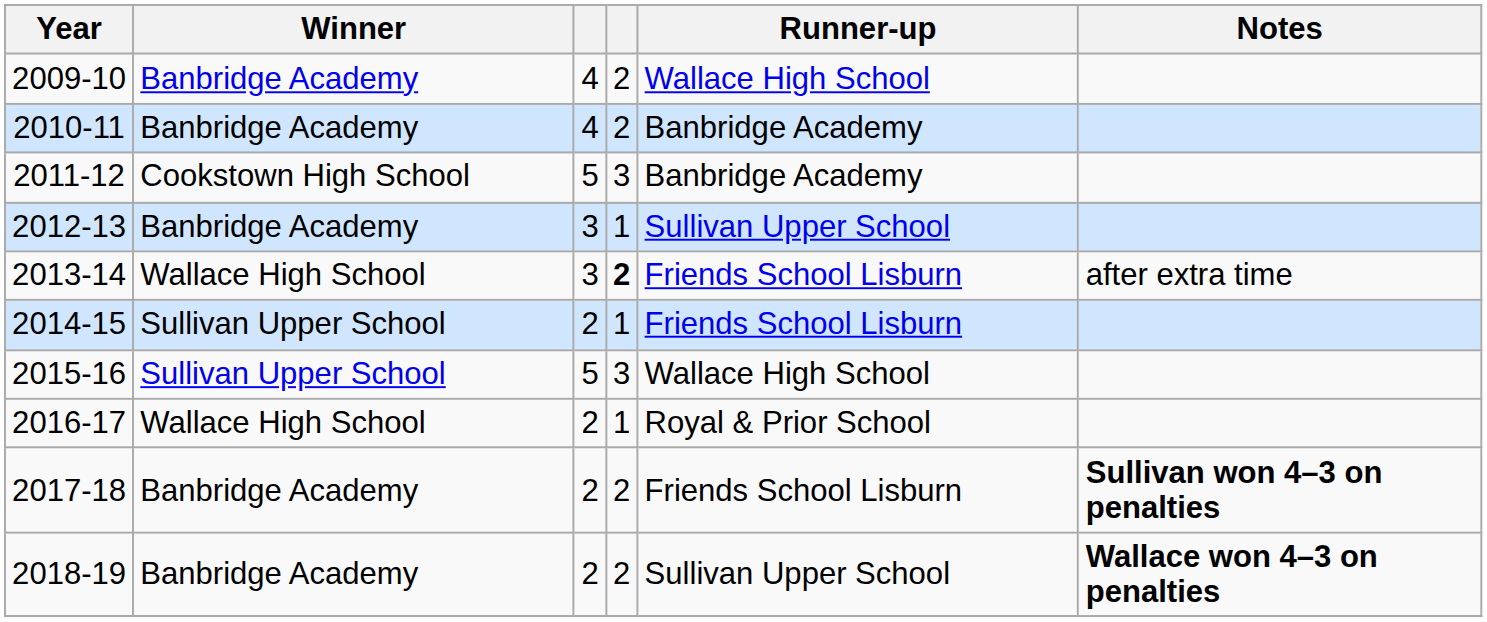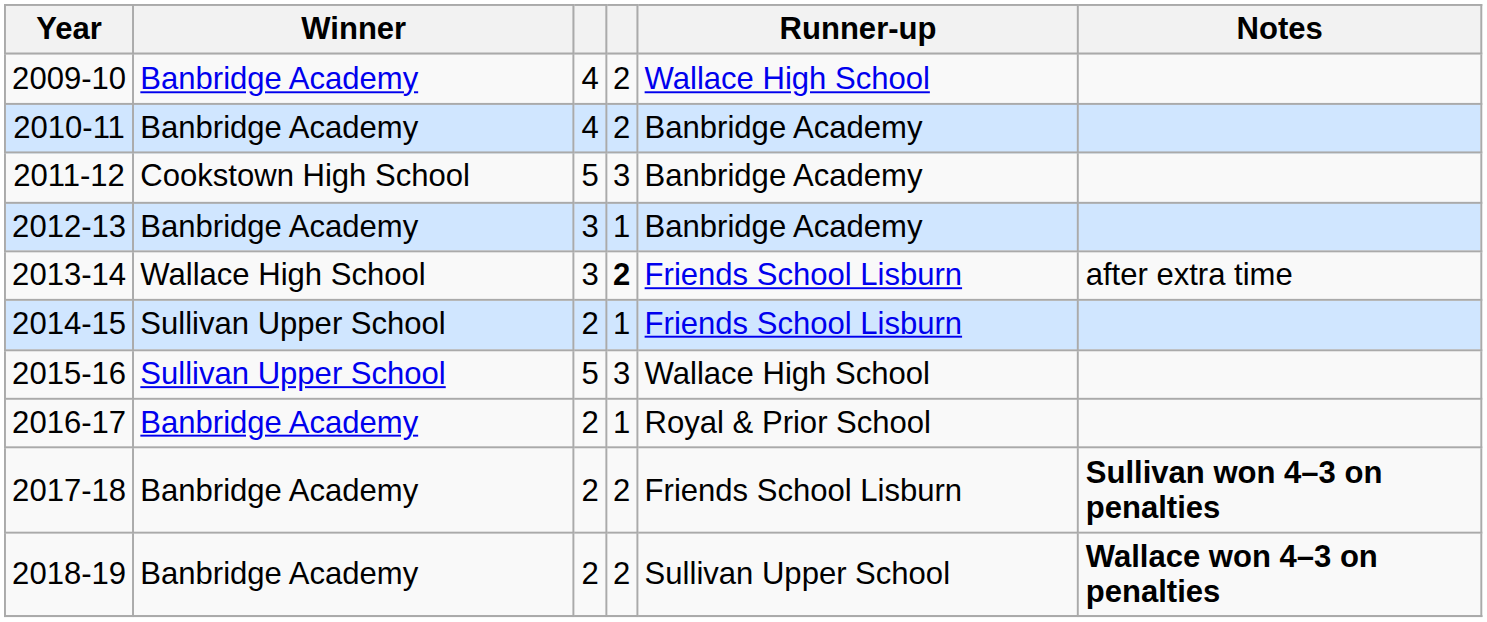 <table class="wikitable">
 <tr style="background:silver;">
 <th>Year</th>
 <th>Winner</th>
 <th></th>
 <th></th>
 <th>Runner-up</th>
 <th width="200">Notes</th>
 </tr>
 <tr>
 <td align="center">2009-10</td>
 <td width="220"><a href='#'>Banbridge Academy</a></td>
 <td align="center">4</td>
 <td align="center">2</td>
 <td width="220"><a href='#'>Wallace High School</a></td>
 <td></td>
 </tr>
 <tr style="background: #D0E6FF;">
 <td align="center">2010-11</td>
 <td>Banbridge Academy</td>
 <td align="center">4</td>
 <td align="center">2</td>
 <td>Banbridge Academy</td>
 <td></td>
 </tr>
 <tr>
 <td align="center">2011-12</td>
 <td>Cookstown High School</td>
 <td align="center">5</td>
 <td align="center">3</td>
 <td width="220">Banbridge Academy</td>
 <td></td>
 </tr>
 <tr style="background: #D0E6FF;">
 <td align="center">2012-13</td>
 <td>Banbridge Academy</td>
 <td align="center">3</td>
 <td align="center">1</td>
-<td><a href='#'>Sullivan Upper School</a></td>
+<td>Banbridge Academy</td>
 <td></td>
 </tr>
 <tr>
 <td align="center">2013-14</td>
 <td>Wallace High School</td>
 <td align="center">3</td>
 <td align="center"><strong>2</strong></td>
 <td width="220"><a href='#'>Friends School Lisburn</a></td>
 <td>after extra time</td>
 </tr>
 <tr style="background: #D0E6FF;">
 <td align="center">2014-15</td>
 <td>Sullivan Upper School</td>
 <td align="center">2</td>
 <td align="center">1</td>
 <td width="220"><a href='#'>Friends School Lisburn</a></td>
 <td></td>
 </tr>
 <tr>
 <td align="center">2015-16</td>
 <td><a href='#'>Sullivan Upper School</a></td>
 <td align="center">5</td>
 <td align="center">3</td>
 <td width="220">Wallace High School</td>
 <td></td>
 </tr>
 <tr>
 <td align="center">2016-17</td>
-<td>Wallace High School</td>
+<td><a href='#'>Banbridge Academy</a></td>
 <td align="center">2</td>
 <td align="center">1</td>
 <td width="220">Royal & Prior School</td>
 <td></td>
 </tr>
 <tr>
 <td align="center">2017-18</td>
 <td>Banbridge Academy</td>
 <td align="center">2</td>
 <td align="center">2</td>
 <td width="220">Friends School Lisburn</td>
 <td><strong>Sullivan won 4–3 on penalties</strong></td>
 </tr>
 <tr>
 <td align="center">2018-19</td>
 <td>Banbridge Academy</td>
 <td align="center">2</td>
 <td align="center">2</td>
 <td width="220">Sullivan Upper School</td>
 <td><strong>Wallace won 4–3 on penalties</strong> </td>
 </tr>
 <tr>
 </tr>
 </table>
